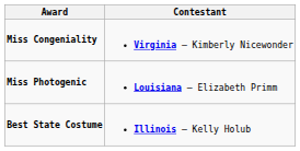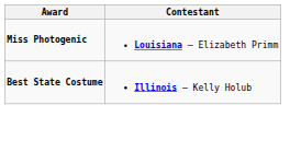 <table class="wikitable">
 <tr>
 <th>Award</th>
 <th>Contestant</th>
-</tr>
-<tr>
-<td><strong>Miss Congeniality</strong></td>
-<td><br><ul><li><strong> <a href='#'>Virginia</a></strong> – Kimberly Nicewonder</li></ul></td>
 </tr>
 <tr>
 <td><strong>Miss Photogenic</strong></td>
 <td><br><ul><li><strong> <a href='#'>Louisiana</a></strong> – Elizabeth Primm</li></ul></td>
 </tr>
 <tr>
 <td><strong>Best State Costume</strong></td>
 <td><br><ul><li><strong> <a href='#'>Illinois</a></strong> – Kelly Holub</li></ul></td>
 </tr>
 </table>
